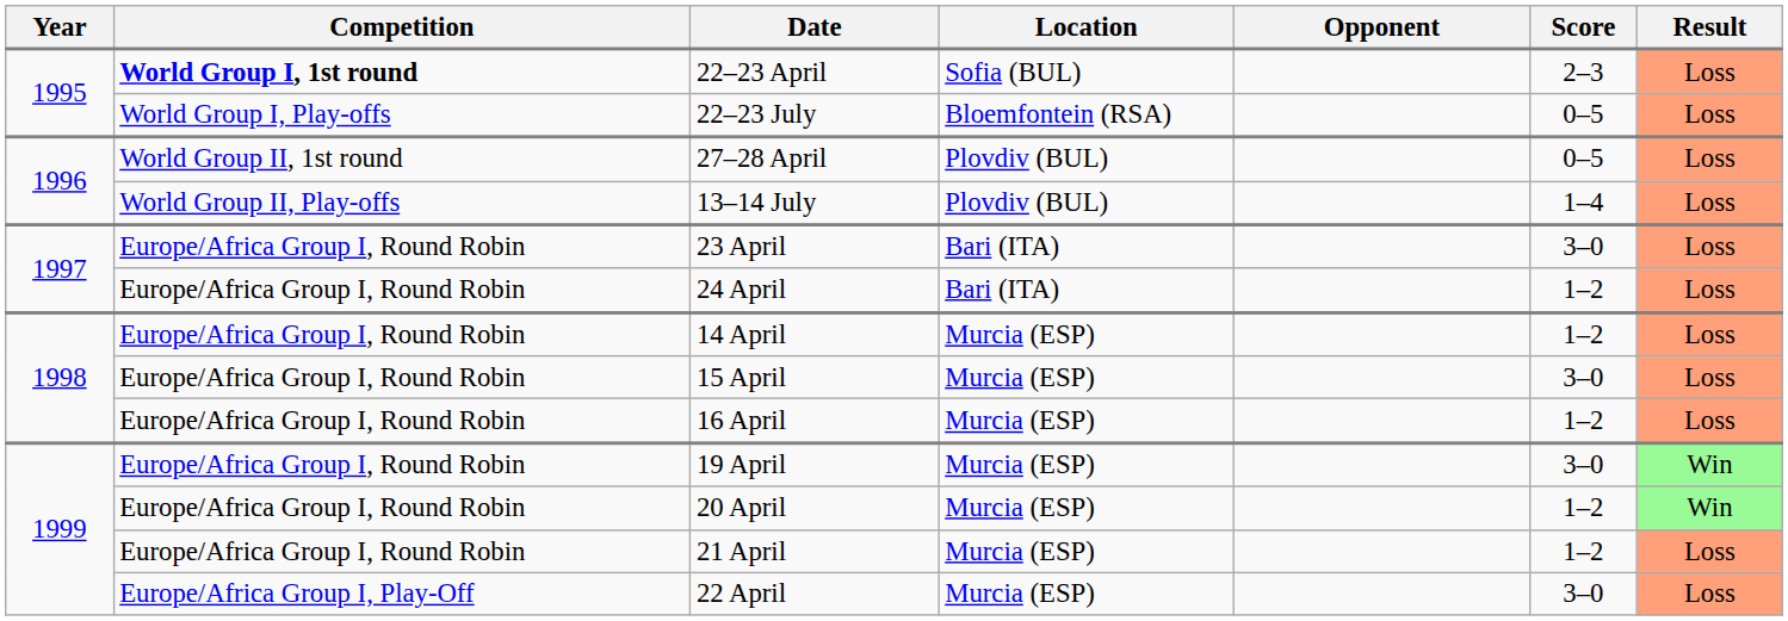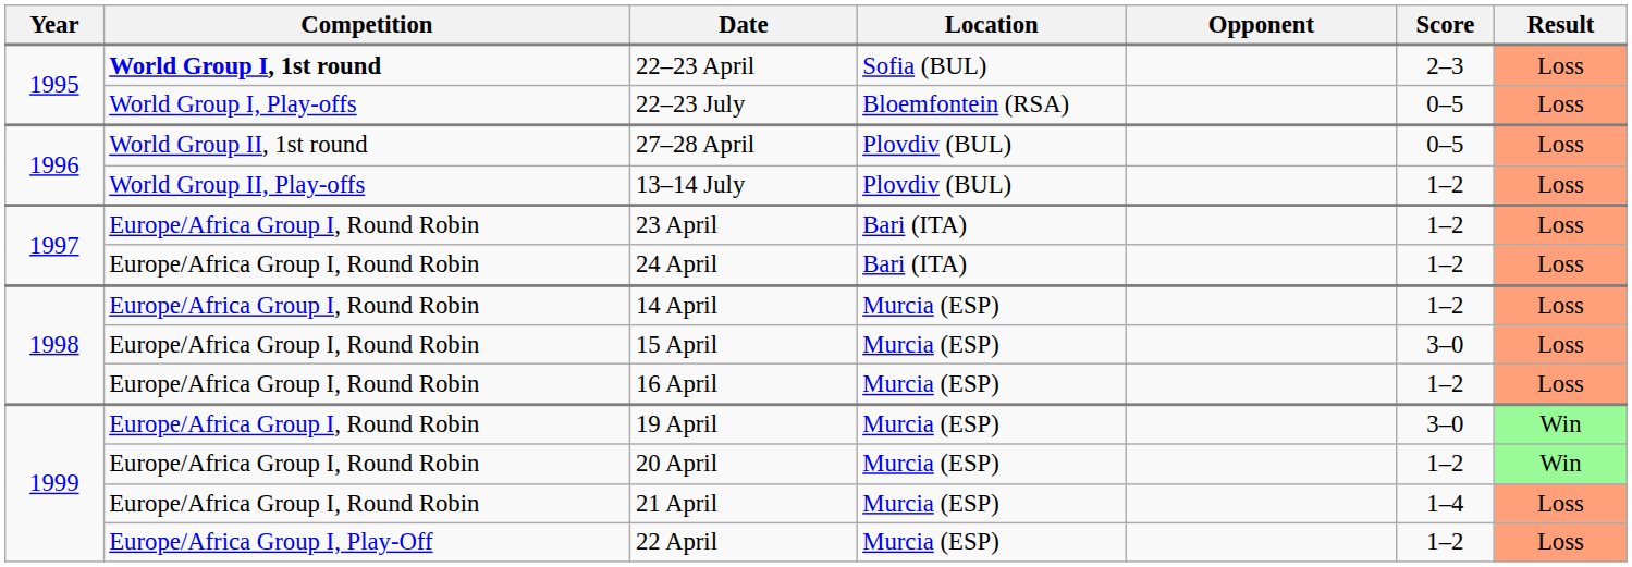 <table class="wikitable collapsible collapsed" width="1050">
 <tr>
 <th width="50">Year</th>
 <th width="300">Competition</th>
 <th width="125">Date</th>
 <th width="150">Location</th>
 <th width="150">Opponent</th>
 <th width="50">Score</th>
 <th width="70">Result</th>
 </tr>
 <tr style="border-top:2px solid gray;">
 <td align="center" rowspan="2"><a href='#'>1995</a></td>
 <td><strong><a href='#'>World Group I</a>, 1st round</strong></td>
 <td>22–23 April</td>
 <td><a href='#'>Sofia</a> (BUL)</td>
 <td></td>
 <td align="center">2–3</td>
 <td align="center" bgcolor="#FFA07A">Loss</td>
 </tr>
 <tr>
 <td><a href='#'>World Group I, Play-offs</a></td>
 <td>22–23 July</td>
 <td><a href='#'>Bloemfontein</a> (RSA)</td>
 <td></td>
 <td align="center">0–5</td>
 <td align="center" bgcolor="#FFA07A">Loss</td>
 </tr>
 <tr style="border-top:2px solid gray;">
 <td align="center" rowspan="2"><a href='#'>1996</a></td>
 <td><a href='#'>World Group II</a>, 1st round</td>
 <td>27–28 April</td>
 <td><a href='#'>Plovdiv</a> (BUL)</td>
 <td></td>
 <td align="center">0–5</td>
 <td align="center" bgcolor="#FFA07A">Loss</td>
 </tr>
 <tr>
 <td><a href='#'>World Group II, Play-offs</a></td>
 <td>13–14 July</td>
 <td><a href='#'>Plovdiv</a> (BUL)</td>
 <td></td>
-<td align="center">1–4</td>
+<td align="center">1–2</td>
 <td align="center" bgcolor="#FFA07A">Loss</td>
 </tr>
 <tr style="border-top:2px solid gray;">
 <td align="center" rowspan="2"><a href='#'>1997</a></td>
 <td><a href='#'>Europe/Africa Group I</a>, Round Robin</td>
 <td>23 April</td>
 <td><a href='#'>Bari</a> (ITA)</td>
 <td></td>
-<td align="center">3–0</td>
+<td align="center">1–2</td>
 <td align="center" bgcolor="#FFA07A">Loss</td>
 </tr>
 <tr>
 <td>Europe/Africa Group I, Round Robin</td>
 <td>24 April</td>
 <td><a href='#'>Bari</a> (ITA)</td>
 <td></td>
 <td align="center">1–2</td>
 <td align="center" bgcolor="#FFA07A">Loss</td>
 </tr>
 <tr style="border-top:2px solid gray;">
 <td align="center" rowspan="3"><a href='#'>1998</a></td>
 <td><a href='#'>Europe/Africa Group I</a>, Round Robin</td>
 <td>14 April</td>
 <td><a href='#'>Murcia</a> (ESP)</td>
 <td></td>
 <td align="center">1–2</td>
 <td align="center" bgcolor="#FFA07A">Loss</td>
 </tr>
 <tr>
 <td>Europe/Africa Group I, Round Robin</td>
 <td>15 April</td>
 <td><a href='#'>Murcia</a> (ESP)</td>
 <td></td>
 <td align="center">3–0</td>
 <td align="center" bgcolor="#FFA07A">Loss</td>
 </tr>
 <tr>
 <td>Europe/Africa Group I, Round Robin</td>
 <td>16 April</td>
 <td><a href='#'>Murcia</a> (ESP)</td>
 <td></td>
 <td align="center">1–2</td>
 <td align="center" bgcolor="#FFA07A">Loss</td>
 </tr>
 <tr style="border-top:2px solid gray;">
 <td align="center" rowspan="4"><a href='#'>1999</a></td>
 <td><a href='#'>Europe/Africa Group I</a>, Round Robin</td>
 <td>19 April</td>
 <td><a href='#'>Murcia</a> (ESP)</td>
 <td></td>
 <td align="center">3–0</td>
 <td align="center" bgcolor="#98FB98">Win</td>
 </tr>
 <tr>
 <td>Europe/Africa Group I, Round Robin</td>
 <td>20 April</td>
 <td><a href='#'>Murcia</a> (ESP)</td>
 <td></td>
 <td align="center">1–2</td>
 <td align="center" bgcolor="#98FB98">Win</td>
 </tr>
 <tr>
 <td>Europe/Africa Group I, Round Robin</td>
 <td>21 April</td>
 <td><a href='#'>Murcia</a> (ESP)</td>
 <td></td>
-<td align="center">1–2</td>
+<td align="center">1–4</td>
 <td align="center" bgcolor="#FFA07A">Loss</td>
 </tr>
 <tr>
 <td><a href='#'>Europe/Africa Group I, Play-Off</a></td>
 <td>22 April</td>
 <td><a href='#'>Murcia</a> (ESP)</td>
 <td></td>
-<td align="center">3–0</td>
+<td align="center">1–2</td>
 <td align="center" bgcolor="#FFA07A">Loss</td>
 </tr>
 </table>
